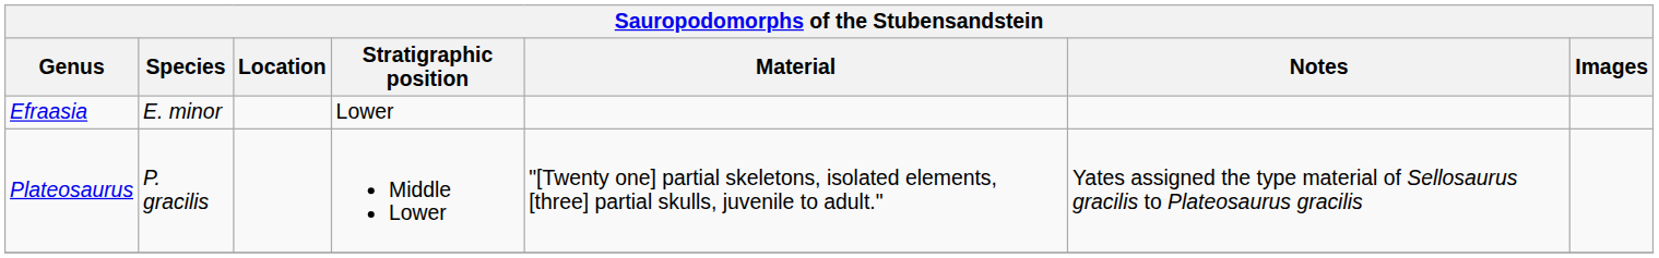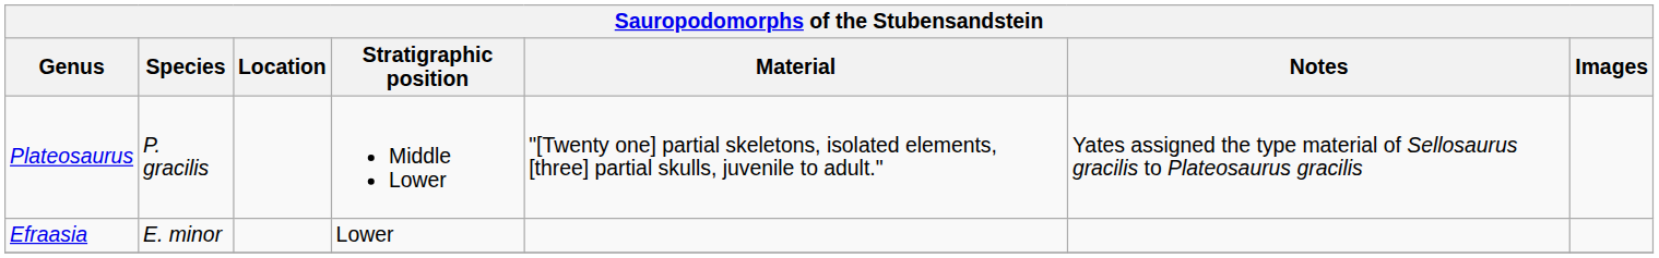 <table class="wikitable" align="center">
 <tr>
 <th colspan="7" align="center"><strong><a href='#'>Sauropodomorphs</a> of the Stubensandstein</strong></th>
 </tr>
 <tr>
 <th>Genus</th>
 <th>Species</th>
 <th>Location</th>
 <th>Stratigraphic position</th>
 <th>Material</th>
 <th>Notes</th>
 <th>Images</th>
 </tr>
 <tr>
+<td><em><a href='#'>Plateosaurus</a></em></td>
+<td><em>P. gracilis</em></td>
+<td></td>
+<td><br><ul><li>Middle</li><li>Lower</li></ul></td>
+<td>"[Twenty one] partial skeletons, isolated elements, [three] partial skulls, juvenile to adult."</td>
+<td>Yates assigned the type material of <em>Sellosaurus gracilis</em> to <em>Plateosaurus gracilis</em> </td>
+<td></td>
+</tr>
+<tr>
 <td><em><a href='#'>Efraasia</a></em></td>
 <td><em>E. minor</em></td>
 <td></td>
 <td>Lower</td>
 <td></td>
 <td></td>
 <td></td>
 </tr>
 <tr>
-<td><em><a href='#'>Plateosaurus</a></em></td>
-<td><em>P. gracilis</em></td>
-<td></td>
-<td><br><ul><li>Middle</li><li>Lower</li></ul></td>
-<td>"[Twenty one] partial skeletons, isolated elements, [three] partial skulls, juvenile to adult."</td>
-<td>Yates assigned the type material of <em>Sellosaurus gracilis</em> to <em>Plateosaurus gracilis</em> </td>
-<td></td>
-</tr>
-<tr>
 </tr>
 </table>
